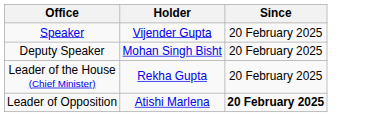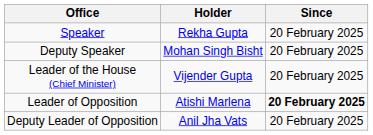 <table class="wikitable" style="text-align:center">
 <tr>
 <th>Office</th>
 <th>Holder</th>
 <th>Since</th>
 </tr>
 <tr>
 <td><a href='#'>Speaker</a></td>
-<td><a href='#'>Vijender Gupta</a></td>
+<td><a href='#'>Rekha Gupta</a></td>
 <td>20 February 2025</td>
 </tr>
 <tr>
 <td>Deputy Speaker</td>
 <td><a href='#'>Mohan Singh Bisht</a></td>
 <td>20 February 2025</td>
 </tr>
 <tr>
 <td>Leader of the House<br><small><a href='#'>(Chief Minister)</a></small></td>
-<td><a href='#'>Rekha Gupta</a></td>
+<td><a href='#'>Vijender Gupta</a></td>
 <td>20 February 2025</td>
 </tr>
 <tr>
 <td>Leader of Opposition</td>
 <td><a href='#'>Atishi Marlena</a></td>
 <td><strong>20 February 2025</strong></td>
 </tr>
+<tr>
+<td>Deputy Leader of Opposition</td>
+<td><a href='#'>Anil Jha Vats</a></td>
+<td>20 February 2025</td>
+</tr>
 </table>
